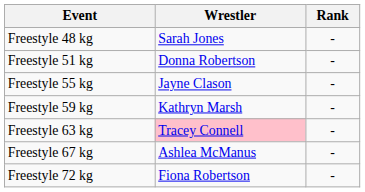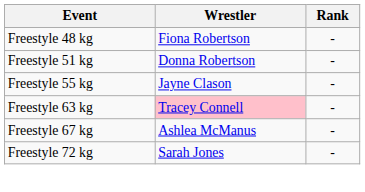 <table class="wikitable" style="font-size:90%">
 <tr>
 <th width=150>Event</th>
 <th width=150>Wrestler</th>
 <th width=50>Rank</th>
 </tr>
 <tr>
 <td>Freestyle 48 kg</td>
-<td><a href='#'>Sarah Jones</a></td>
+<td><a href='#'>Fiona Robertson</a></td>
 <td align="center">-</td>
 </tr>
 <tr>
 <td>Freestyle 51 kg</td>
 <td><a href='#'>Donna Robertson</a></td>
 <td align="center">-</td>
 </tr>
 <tr>
 <td>Freestyle 55 kg</td>
 <td><a href='#'>Jayne Clason</a></td>
-<td align="center">-</td>
-</tr>
-<tr>
-<td>Freestyle 59 kg</td>
-<td><a href='#'>Kathryn Marsh</a></td>
 <td align="center">-</td>
 </tr>
 <tr>
 <td>Freestyle 63 kg</td>
 <td style="background: pink;"><a href='#'>Tracey Connell</a></td>
 <td align="center">-</td>
 </tr>
 <tr>
 <td>Freestyle 67 kg</td>
 <td><a href='#'>Ashlea McManus</a></td>
 <td align="center">-</td>
 </tr>
 <tr>
 <td>Freestyle 72 kg</td>
-<td><a href='#'>Fiona Robertson</a></td>
+<td><a href='#'>Sarah Jones</a></td>
 <td align="center">-</td>
 </tr>
 </table>
